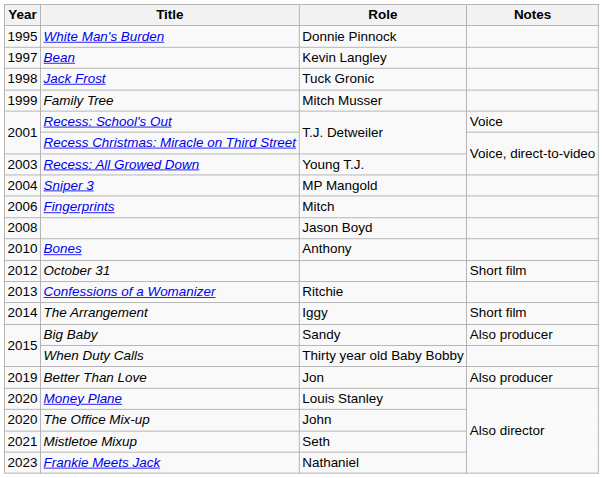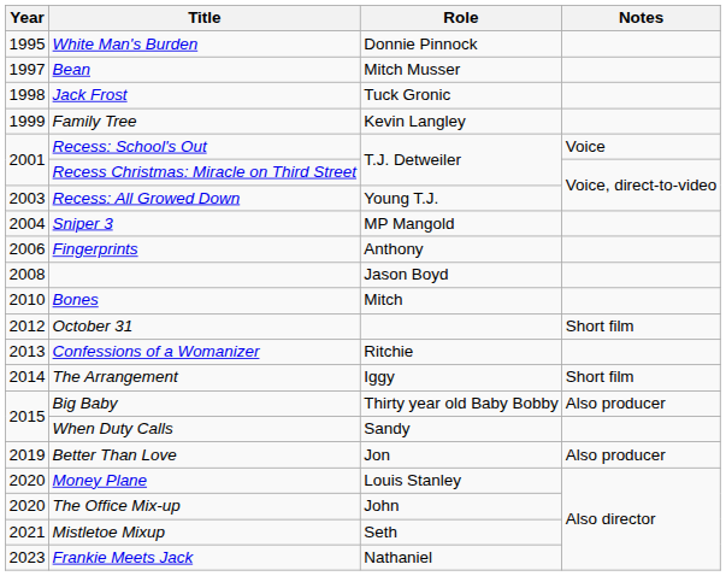 <table class="wikitable sortable">
 <tr>
 <th>Year</th>
 <th>Title</th>
 <th>Role</th>
 <th class="unsortable">Notes</th>
 </tr>
 <tr>
 <td>1995</td>
 <td><em><a href='#'>White Man's Burden</a></em></td>
 <td>Donnie Pinnock</td>
 <td></td>
 </tr>
 <tr>
 <td>1997</td>
 <td><em><a href='#'>Bean</a></em></td>
-<td>Kevin Langley</td>
+<td>Mitch Musser</td>
 <td></td>
 </tr>
 <tr>
 <td>1998</td>
 <td><em><a href='#'>Jack Frost</a></em></td>
 <td>Tuck Gronic</td>
 <td></td>
 </tr>
 <tr>
 <td>1999</td>
 <td><em>Family Tree</em></td>
-<td>Mitch Musser</td>
+<td>Kevin Langley</td>
 <td></td>
 </tr>
 <tr>
 <td rowspan=2>2001</td>
 <td><em><a href='#'>Recess: School's Out</a></em></td>
 <td rowspan=2>T.J. Detweiler</td>
 <td>Voice</td>
 </tr>
 <tr>
 <td><em><a href='#'>Recess Christmas: Miracle on Third Street</a></em></td>
 <td rowspan=2>Voice, direct-to-video</td>
 </tr>
 <tr>
 <td>2003</td>
 <td><em><a href='#'>Recess: All Growed Down</a></em></td>
 <td>Young T.J.</td>
 </tr>
 <tr>
 <td>2004</td>
 <td><em><a href='#'>Sniper 3</a></em></td>
 <td>MP Mangold</td>
 <td></td>
 </tr>
 <tr>
 <td>2006</td>
 <td><em><a href='#'>Fingerprints</a></em></td>
-<td>Mitch</td>
+<td>Anthony</td>
 <td></td>
 </tr>
 <tr>
 <td>2008</td>
 <td><em></em></td>
 <td>Jason Boyd</td>
 <td></td>
 </tr>
 <tr>
 <td>2010</td>
 <td><em><a href='#'>Bones</a></em></td>
-<td>Anthony</td>
+<td>Mitch</td>
 <td></td>
 </tr>
 <tr>
 <td>2012</td>
 <td><em>October 31</em></td>
 <td></td>
 <td>Short film</td>
 </tr>
 <tr>
 <td>2013</td>
 <td><em><a href='#'>Confessions of a Womanizer</a></em></td>
 <td>Ritchie</td>
 <td></td>
 </tr>
 <tr>
 <td>2014</td>
 <td><em>The Arrangement</em></td>
 <td>Iggy</td>
 <td>Short film</td>
 </tr>
 <tr>
 <td rowspan=2>2015</td>
 <td><em>Big Baby</em></td>
-<td>Sandy</td>
+<td>Thirty year old Baby Bobby</td>
 <td>Also producer</td>
 </tr>
 <tr>
 <td><em>When Duty Calls</em></td>
-<td>Thirty year old Baby Bobby</td>
+<td>Sandy</td>
 <td></td>
 </tr>
 <tr>
 <td>2019</td>
 <td><em>Better Than Love</em></td>
 <td>Jon</td>
 <td>Also producer</td>
 </tr>
 <tr>
 <td>2020</td>
 <td><em><a href='#'>Money Plane</a></em></td>
 <td>Louis Stanley</td>
 <td rowspan=4>Also director</td>
 </tr>
 <tr>
 <td>2020</td>
 <td><em>The Office Mix-up</em></td>
 <td>John</td>
 </tr>
 <tr>
 <td>2021</td>
 <td><em>Mistletoe Mixup</em></td>
 <td>Seth</td>
 </tr>
 <tr>
 <td>2023</td>
 <td><em><a href='#'>Frankie Meets Jack</a></em></td>
 <td>Nathaniel</td>
 </tr>
 </table>
